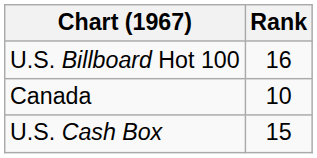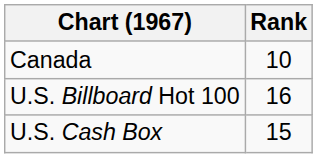 <table class="wikitable">
 <tr>
 <th align="left">Chart (1967)</th>
 <th style="text-align:center;">Rank</th>
 </tr>
 <tr>
+<td>Canada</td>
+<td style="text-align:center;">10</td>
+</tr>
+<tr>
 <td>U.S. <em>Billboard</em> Hot 100</td>
 <td style="text-align:center;">16</td>
-</tr>
-<tr>
-<td>Canada</td>
-<td style="text-align:center;">10</td>
 </tr>
 <tr>
 <td>U.S. <em>Cash Box</em></td>
 <td style="text-align:center;">15</td>
 </tr>
 </table>
